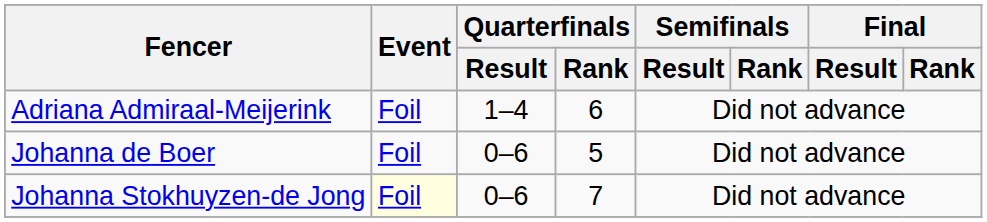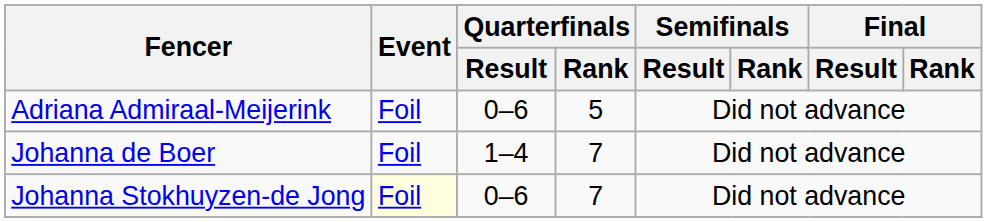 <table class=wikitable style="font-size:90%">
 <tr>
 <th rowspan=2>Fencer</th>
 <th rowspan=2>Event</th>
 <th colspan=2>Quarterfinals</th>
 <th colspan=2>Semifinals</th>
 <th colspan=2>Final</th>
 </tr>
 <tr>
 <th>Result</th>
 <th>Rank</th>
 <th>Result</th>
 <th>Rank</th>
 <th>Result</th>
 <th>Rank</th>
 </tr>
 <tr>
 <td><a href='#'>Adriana Admiraal-Meijerink</a></td>
 <td><a href='#'>Foil</a></td>
-<td align=center>1–4</td>
-<td align=center>6</td>
+<td align=center>0–6</td>
+<td align=center>5</td>
 <td align=center colspan=4>Did not advance</td>
 </tr>
 <tr>
 <td><a href='#'>Johanna de Boer</a></td>
 <td><a href='#'>Foil</a></td>
-<td align=center>0–6</td>
-<td align=center>5</td>
+<td align=center>1–4</td>
+<td align=center>7</td>
 <td align=center colspan=4>Did not advance</td>
 </tr>
 <tr>
 <td><a href='#'>Johanna Stokhuyzen-de Jong</a></td>
 <td style="background: lightyellow;"><a href='#'>Foil</a></td>
 <td align=center>0–6</td>
 <td align=center>7</td>
 <td align=center colspan=4>Did not advance</td>
 </tr>
 </table>
